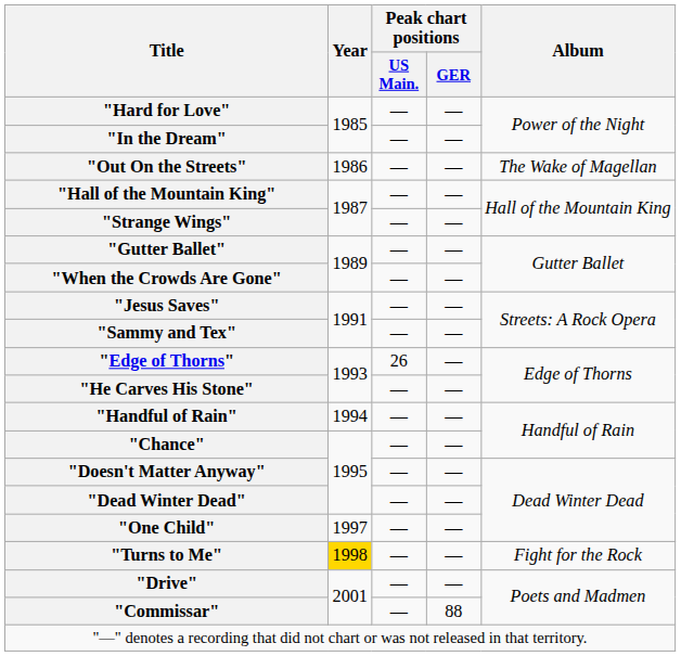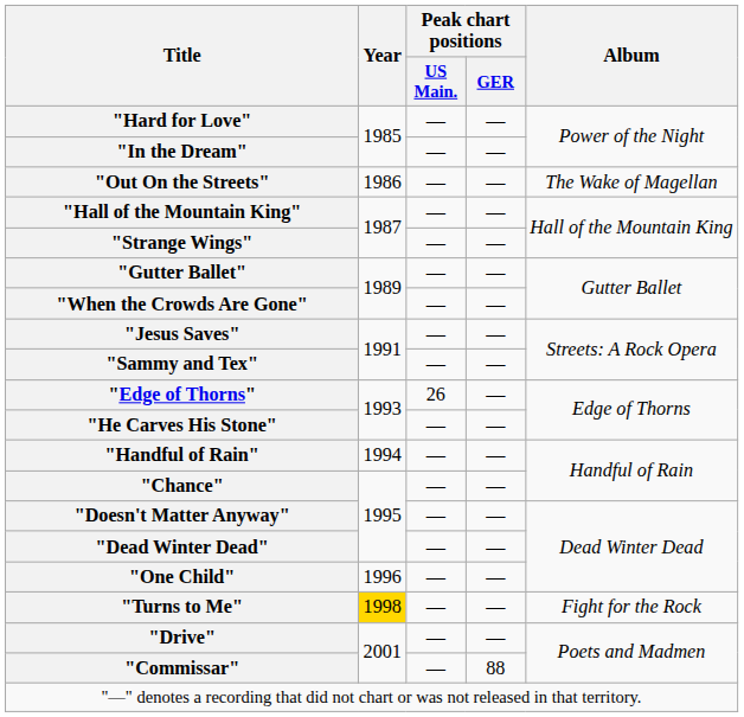 <table class="wikitable plainrowheaders" style="text-align:center;">
 <tr>
 <th scope="col" rowspan="2" style="width:18em;">Title</th>
 <th scope="col" rowspan="2">Year</th>
 <th scope="col" colspan="2">Peak chart positions</th>
 <th scope="col" rowspan="2">Album</th>
 </tr>
 <tr>
 <th scope="col" style="width:3em;font-size:90%;"><a href='#'>US Main.</a><br></th>
 <th scope="col" style="width:3em;font-size:90%;"><a href='#'>GER</a><br></th>
 </tr>
 <tr>
 <th scope="row">"Hard for Love"</th>
 <td rowspan="2">1985</td>
 <td>—</td>
 <td>—</td>
 <td rowspan="2"><em>Power of the Night</em></td>
 </tr>
 <tr>
 <th scope="row">"In the Dream"</th>
 <td>—</td>
 <td>—</td>
 </tr>
 <tr>
 <th scope="row">"Out On the Streets"</th>
 <td>1986</td>
 <td>—</td>
 <td>—</td>
 <td><em>The Wake of Magellan</em></td>
 </tr>
 <tr>
 <th scope="row">"Hall of the Mountain King"</th>
 <td rowspan="2">1987</td>
 <td>—</td>
 <td>—</td>
 <td rowspan="2"><em>Hall of the Mountain King</em></td>
 </tr>
 <tr>
 <th scope="row">"Strange Wings"</th>
 <td>—</td>
 <td>—</td>
 </tr>
 <tr>
 <th scope="row">"Gutter Ballet"</th>
 <td rowspan="2">1989</td>
 <td>—</td>
 <td>—</td>
 <td rowspan="2"><em>Gutter Ballet</em></td>
 </tr>
 <tr>
 <th scope="row">"When the Crowds Are Gone"</th>
 <td>—</td>
 <td>—</td>
 </tr>
 <tr>
 <th scope="row">"Jesus Saves"</th>
 <td rowspan="2">1991</td>
 <td>—</td>
 <td>—</td>
 <td rowspan="2"><em>Streets: A Rock Opera</em></td>
 </tr>
 <tr>
 <th scope="row">"Sammy and Tex"</th>
 <td>—</td>
 <td>—</td>
 </tr>
 <tr>
 <th scope="row">"<a href='#'>Edge of Thorns</a>"</th>
 <td rowspan="2">1993</td>
 <td>26</td>
 <td>—</td>
 <td rowspan="2"><em>Edge of Thorns</em></td>
 </tr>
 <tr>
 <th scope="row">"He Carves His Stone"</th>
 <td>—</td>
 <td>—</td>
 </tr>
 <tr>
 <th scope="row">"Handful of Rain"</th>
 <td>1994</td>
 <td>—</td>
 <td>—</td>
 <td rowspan="2"><em>Handful of Rain</em></td>
 </tr>
 <tr>
 <th scope="row">"Chance"</th>
 <td rowspan="3">1995</td>
 <td>—</td>
 <td>—</td>
 </tr>
 <tr>
 <th scope="row">"Doesn't Matter Anyway"</th>
 <td>—</td>
 <td>—</td>
 <td rowspan="3"><em>Dead Winter Dead</em></td>
 </tr>
 <tr>
 <th scope="row">"Dead Winter Dead"</th>
 <td>—</td>
 <td>—</td>
 </tr>
 <tr>
 <th scope="row">"One Child"</th>
-<td>1997</td>
+<td>1996</td>
 <td>—</td>
 <td>—</td>
 </tr>
 <tr>
 <th scope="row">"Turns to Me"</th>
 <td style="background: gold;">1998</td>
 <td>—</td>
 <td>—</td>
 <td><em>Fight for the Rock</em></td>
 </tr>
 <tr>
 <th scope="row">"Drive"</th>
 <td rowspan="2">2001</td>
 <td>—</td>
 <td>—</td>
 <td rowspan="2"><em>Poets and Madmen</em></td>
 </tr>
 <tr>
 <th scope="row">"Commissar"</th>
 <td>—</td>
 <td>88</td>
 </tr>
 <tr>
 <td colspan="5" style="font-size:90%">"—" denotes a recording that did not chart or was not released in that territory.</td>
 </tr>
 </table>
